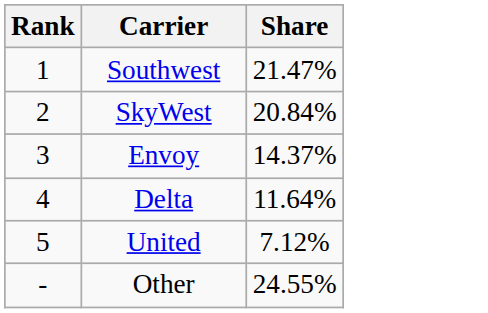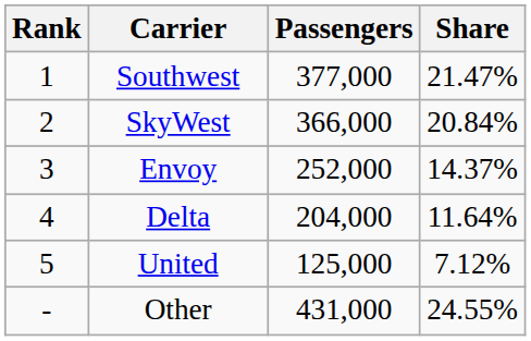 <table class="wikitable sortable" style="text-align: center;">
 <tr>
 <th>Rank</th>
 <th style="width:90px;">Carrier</th>
+<th>Passengers</th>
 <th>Share</th>
 </tr>
 <tr>
 <td>1</td>
 <td><a href='#'>Southwest</a></td>
+<td>377,000</td>
 <td>21.47%</td>
 </tr>
 <tr>
 <td>2</td>
 <td><a href='#'>SkyWest</a></td>
+<td>366,000</td>
 <td>20.84%</td>
 </tr>
 <tr>
 <td>3</td>
 <td><a href='#'>Envoy</a></td>
+<td>252,000</td>
 <td>14.37%</td>
 </tr>
 <tr>
 <td>4</td>
 <td><a href='#'>Delta</a></td>
+<td>204,000</td>
 <td>11.64%</td>
 </tr>
 <tr>
 <td>5</td>
 <td><a href='#'>United</a></td>
+<td>125,000</td>
 <td>7.12%</td>
 </tr>
 <tr>
 <td>-</td>
 <td>Other</td>
+<td>431,000</td>
 <td>24.55%</td>
 </tr>
 </table>
